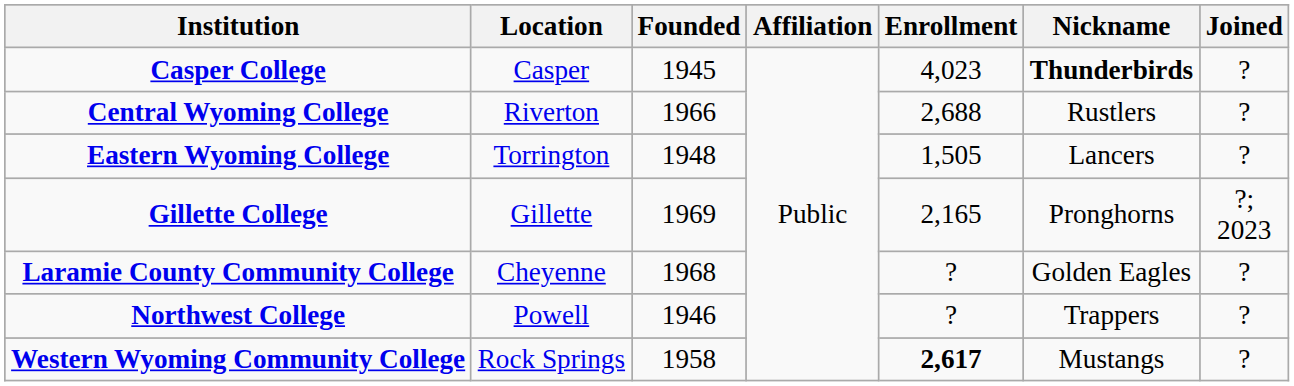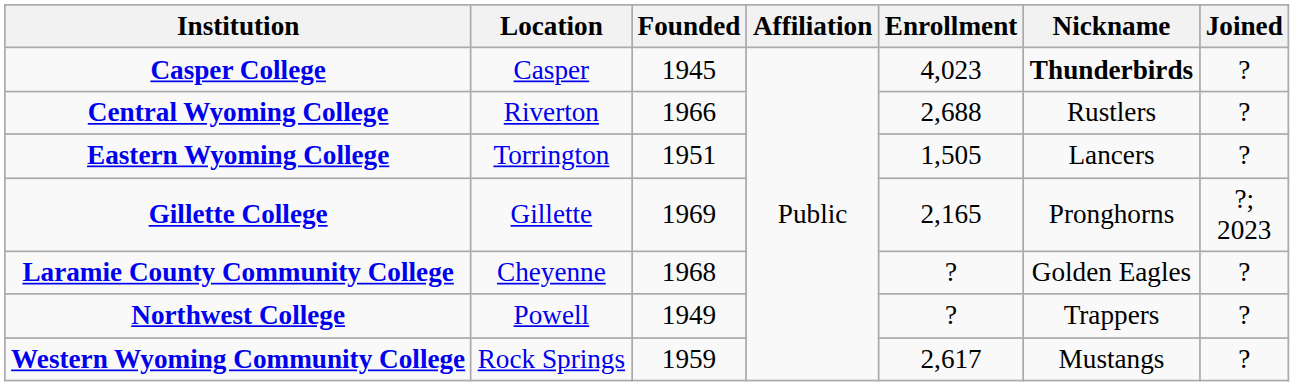 <table class="wikitable sortable" style="text-align:center;">
 <tr>
 <th>Institution</th>
 <th>Location</th>
 <th>Founded</th>
 <th>Affiliation</th>
 <th>Enrollment</th>
 <th>Nickname</th>
 <th>Joined</th>
 </tr>
 <tr>
 <td><strong><a href='#'>Casper College</a></strong></td>
 <td><a href='#'>Casper</a></td>
 <td>1945</td>
 <td rowspan="7">Public</td>
 <td>4,023</td>
 <td><strong>Thunderbirds</strong></td>
 <td>?</td>
 </tr>
 <tr>
 <td><strong><a href='#'>Central Wyoming College</a></strong></td>
 <td><a href='#'>Riverton</a></td>
 <td>1966</td>
 <td>2,688</td>
 <td>Rustlers</td>
 <td>?</td>
 </tr>
 <tr>
 <td><strong><a href='#'>Eastern Wyoming College</a></strong></td>
 <td><a href='#'>Torrington</a></td>
-<td>1948</td>
+<td>1951</td>
 <td>1,505</td>
 <td>Lancers</td>
 <td>?</td>
 </tr>
 <tr>
 <td><strong><a href='#'>Gillette College</a></strong></td>
 <td><a href='#'>Gillette</a></td>
 <td>1969</td>
 <td>2,165</td>
 <td>Pronghorns</td>
 <td>?; <br> 2023</td>
 </tr>
 <tr>
 <td><strong><a href='#'>Laramie County Community College</a></strong></td>
 <td><a href='#'>Cheyenne</a></td>
 <td>1968</td>
 <td>?</td>
 <td>Golden Eagles</td>
 <td>?</td>
 </tr>
 <tr>
 <td><strong><a href='#'>Northwest College</a></strong></td>
 <td><a href='#'>Powell</a></td>
-<td>1946</td>
+<td>1949</td>
 <td>?</td>
 <td>Trappers</td>
 <td>?</td>
 </tr>
 <tr>
 <td><strong><a href='#'>Western Wyoming Community College</a></strong></td>
 <td><a href='#'>Rock Springs</a></td>
-<td>1958</td>
-<td><strong>2,617</strong></td>
+<td>1959</td>
+<td>2,617</td>
 <td>Mustangs</td>
 <td>?</td>
 </tr>
 </table>
